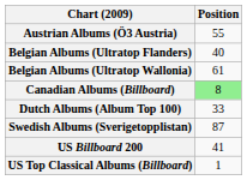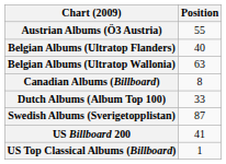 <table class="wikitable sortable plainrowheaders" style="text-align:center">
 <tr>
 <th scope="col">Chart (2009)</th>
 <th scope="col">Position</th>
 </tr>
 <tr>
 <th scope="row">Austrian Albums (Ö3 Austria)</th>
 <td>55</td>
 </tr>
 <tr>
 <th scope="row">Belgian Albums (Ultratop Flanders)</th>
 <td>40</td>
 </tr>
 <tr>
 <th scope="row">Belgian Albums (Ultratop Wallonia)</th>
-<td>61</td>
+<td>63</td>
 </tr>
 <tr>
 <th scope="row">Canadian Albums (<em>Billboard</em>)</th>
-<td style="background: lightgreen;">8</td>
+<td>8</td>
 </tr>
 <tr>
 <th scope="row">Dutch Albums (Album Top 100)</th>
 <td>33</td>
 </tr>
 <tr>
 <th scope="row">Swedish Albums (Sverigetopplistan)</th>
 <td>87</td>
 </tr>
 <tr>
 <th scope="row">US <em>Billboard</em> 200</th>
 <td>41</td>
 </tr>
 <tr>
 <th scope="row">US Top Classical Albums (<em>Billboard</em>)</th>
 <td>1</td>
 </tr>
 </table>
